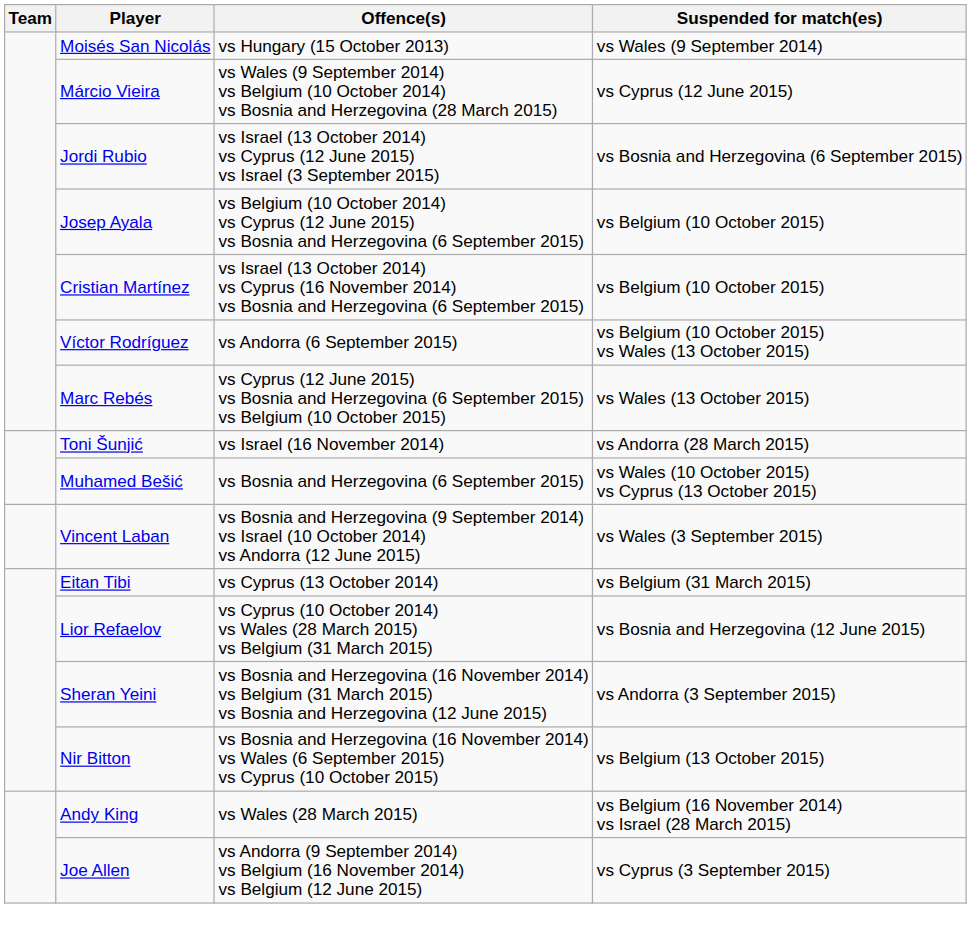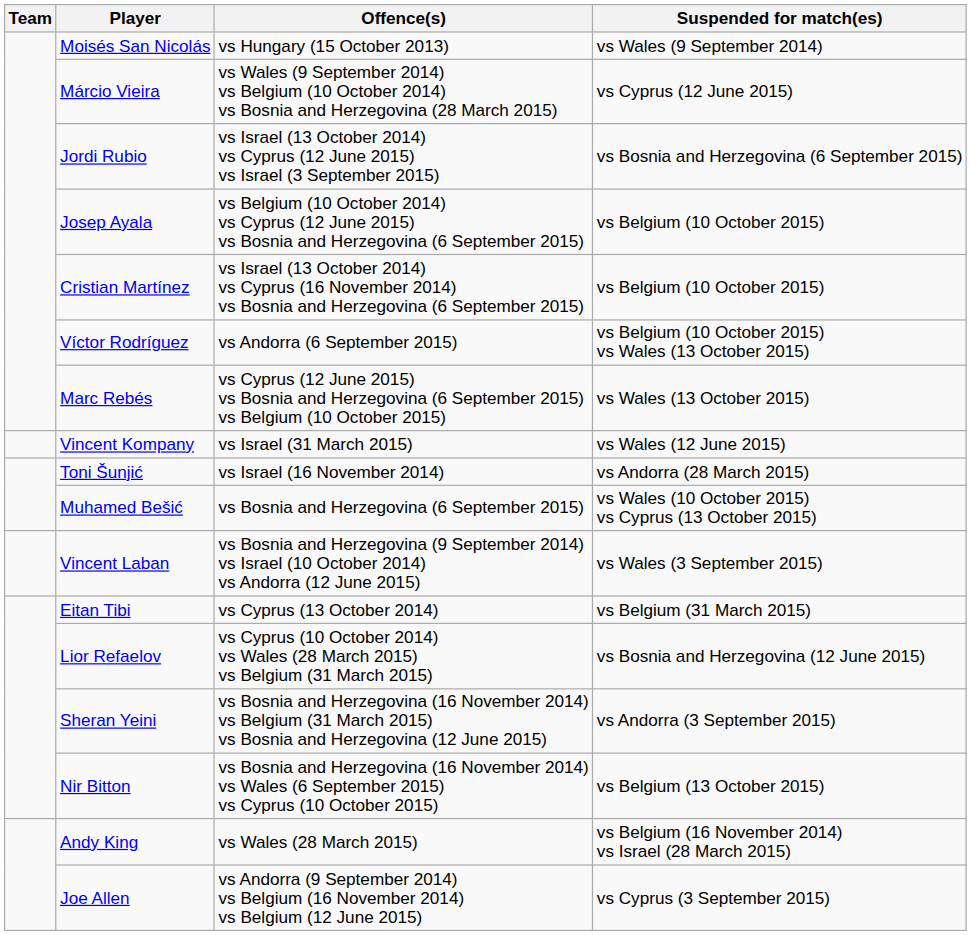 <table class="wikitable" style="font-size:90%">
 <tr>
 <th>Team</th>
 <th>Player</th>
 <th>Offence(s)</th>
 <th>Suspended for match(es)</th>
 </tr>
 <tr>
 <td rowspan=7></td>
 <td><a href='#'>Moisés San Nicolás</a></td>
 <td> vs Hungary (15 October 2013)</td>
 <td>vs Wales (9 September 2014)</td>
 </tr>
 <tr>
 <td><a href='#'>Márcio Vieira</a></td>
 <td> vs Wales (9 September 2014)<br> vs Belgium (10 October 2014)<br> vs Bosnia and Herzegovina (28 March 2015)</td>
 <td>vs Cyprus (12 June 2015)</td>
 </tr>
 <tr>
 <td><a href='#'>Jordi Rubio</a></td>
 <td> vs Israel (13 October 2014)<br> vs Cyprus (12 June 2015)<br> vs Israel (3 September 2015)</td>
 <td>vs Bosnia and Herzegovina (6 September 2015)</td>
 </tr>
 <tr>
 <td><a href='#'>Josep Ayala</a></td>
 <td> vs Belgium (10 October 2014)<br> vs Cyprus (12 June 2015)<br> vs Bosnia and Herzegovina (6 September 2015)</td>
 <td>vs Belgium (10 October 2015)</td>
 </tr>
 <tr>
 <td><a href='#'>Cristian Martínez</a></td>
 <td> vs Israel (13 October 2014)<br> vs Cyprus (16 November 2014)<br> vs Bosnia and Herzegovina (6 September 2015)</td>
 <td>vs Belgium (10 October 2015)</td>
 </tr>
 <tr>
 <td><a href='#'>Víctor Rodríguez</a></td>
 <td> vs Andorra (6 September 2015)</td>
 <td>vs Belgium (10 October 2015)<br>vs Wales (13 October 2015)</td>
 </tr>
 <tr>
 <td><a href='#'>Marc Rebés</a></td>
 <td> vs Cyprus (12 June 2015)<br> vs Bosnia and Herzegovina (6 September 2015)<br> vs Belgium (10 October 2015)</td>
 <td>vs Wales (13 October 2015)</td>
+</tr>
+<tr>
+<td></td>
+<td><a href='#'>Vincent Kompany</a></td>
+<td> vs Israel (31 March 2015)</td>
+<td>vs Wales (12 June 2015)</td>
 </tr>
 <tr>
 <td rowspan=2></td>
 <td><a href='#'>Toni Šunjić</a></td>
 <td> vs Israel (16 November 2014)</td>
 <td>vs Andorra (28 March 2015)</td>
 </tr>
 <tr>
 <td><a href='#'>Muhamed Bešić</a></td>
 <td> vs Bosnia and Herzegovina (6 September 2015)</td>
 <td>vs Wales (10 October 2015)<br>vs Cyprus (13 October 2015)</td>
 </tr>
 <tr>
 <td></td>
 <td><a href='#'>Vincent Laban</a></td>
 <td> vs Bosnia and Herzegovina (9 September 2014)<br> vs Israel (10 October 2014)<br> vs Andorra (12 June 2015)</td>
 <td>vs Wales (3 September 2015)</td>
 </tr>
 <tr>
 <td rowspan=4></td>
 <td><a href='#'>Eitan Tibi</a></td>
 <td> vs Cyprus (13 October 2014)</td>
 <td>vs Belgium (31 March 2015)</td>
 </tr>
 <tr>
 <td><a href='#'>Lior Refaelov</a></td>
 <td> vs Cyprus (10 October 2014)<br> vs Wales (28 March 2015)<br> vs Belgium (31 March 2015)</td>
 <td>vs Bosnia and Herzegovina (12 June 2015)</td>
 </tr>
 <tr>
 <td><a href='#'>Sheran Yeini</a></td>
 <td> vs Bosnia and Herzegovina (16 November 2014)<br> vs Belgium (31 March 2015)<br> vs Bosnia and Herzegovina (12 June 2015)</td>
 <td>vs Andorra (3 September 2015)</td>
 </tr>
 <tr>
 <td><a href='#'>Nir Bitton</a></td>
 <td> vs Bosnia and Herzegovina (16 November 2014)<br> vs Wales (6 September 2015)<br> vs Cyprus (10 October 2015)</td>
 <td>vs Belgium (13 October 2015)</td>
 </tr>
 <tr>
 <td rowspan=2></td>
 <td><a href='#'>Andy King</a></td>
 <td> vs Wales (28 March 2015)</td>
 <td>vs Belgium (16 November 2014)<br>vs Israel (28 March 2015)</td>
 </tr>
 <tr>
 <td><a href='#'>Joe Allen</a></td>
 <td> vs Andorra (9 September 2014)<br> vs Belgium (16 November 2014)<br> vs Belgium (12 June 2015)</td>
 <td>vs Cyprus (3 September 2015)</td>
 </tr>
 </table>
